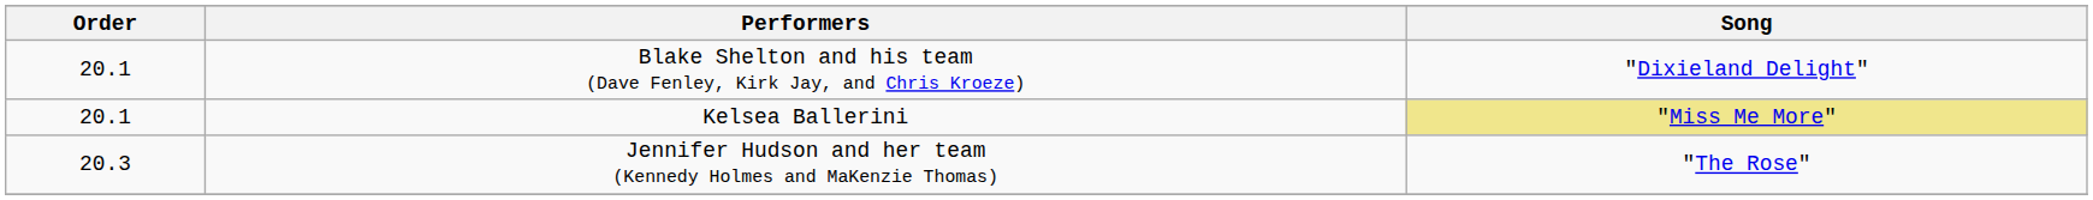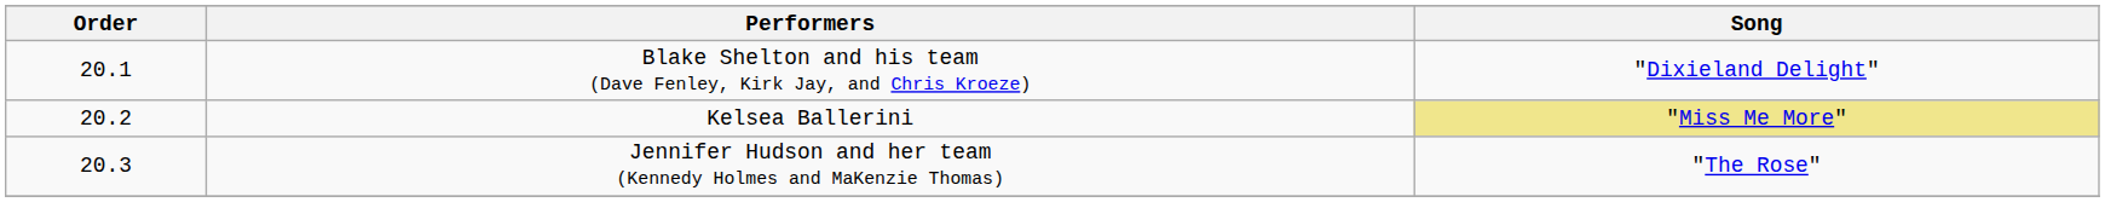 <table class="wikitable" style="text-align:center; width:100%;">
 <tr>
 </tr>
 <tr>
 <th>Order</th>
 <th>Performers</th>
 <th>Song</th>
 </tr>
 <tr>
 <td>20.1</td>
 <td>Blake Shelton and his team <br><small>(Dave Fenley, Kirk Jay, and <a href='#'>Chris Kroeze</a>)</small></td>
 <td>"<a href='#'>Dixieland Delight</a>"</td>
 </tr>
 <tr>
-<td>20.1</td>
+<td>20.2</td>
 <td>Kelsea Ballerini</td>
 <td style="background: khaki;">"<a href='#'>Miss Me More</a>"</td>
 </tr>
 <tr>
 <td>20.3</td>
 <td>Jennifer Hudson and her team  <br><small>(Kennedy Holmes and MaKenzie Thomas)</small></td>
 <td>"<a href='#'>The Rose</a>"</td>
 </tr>
 <tr>
 </tr>
 </table>
